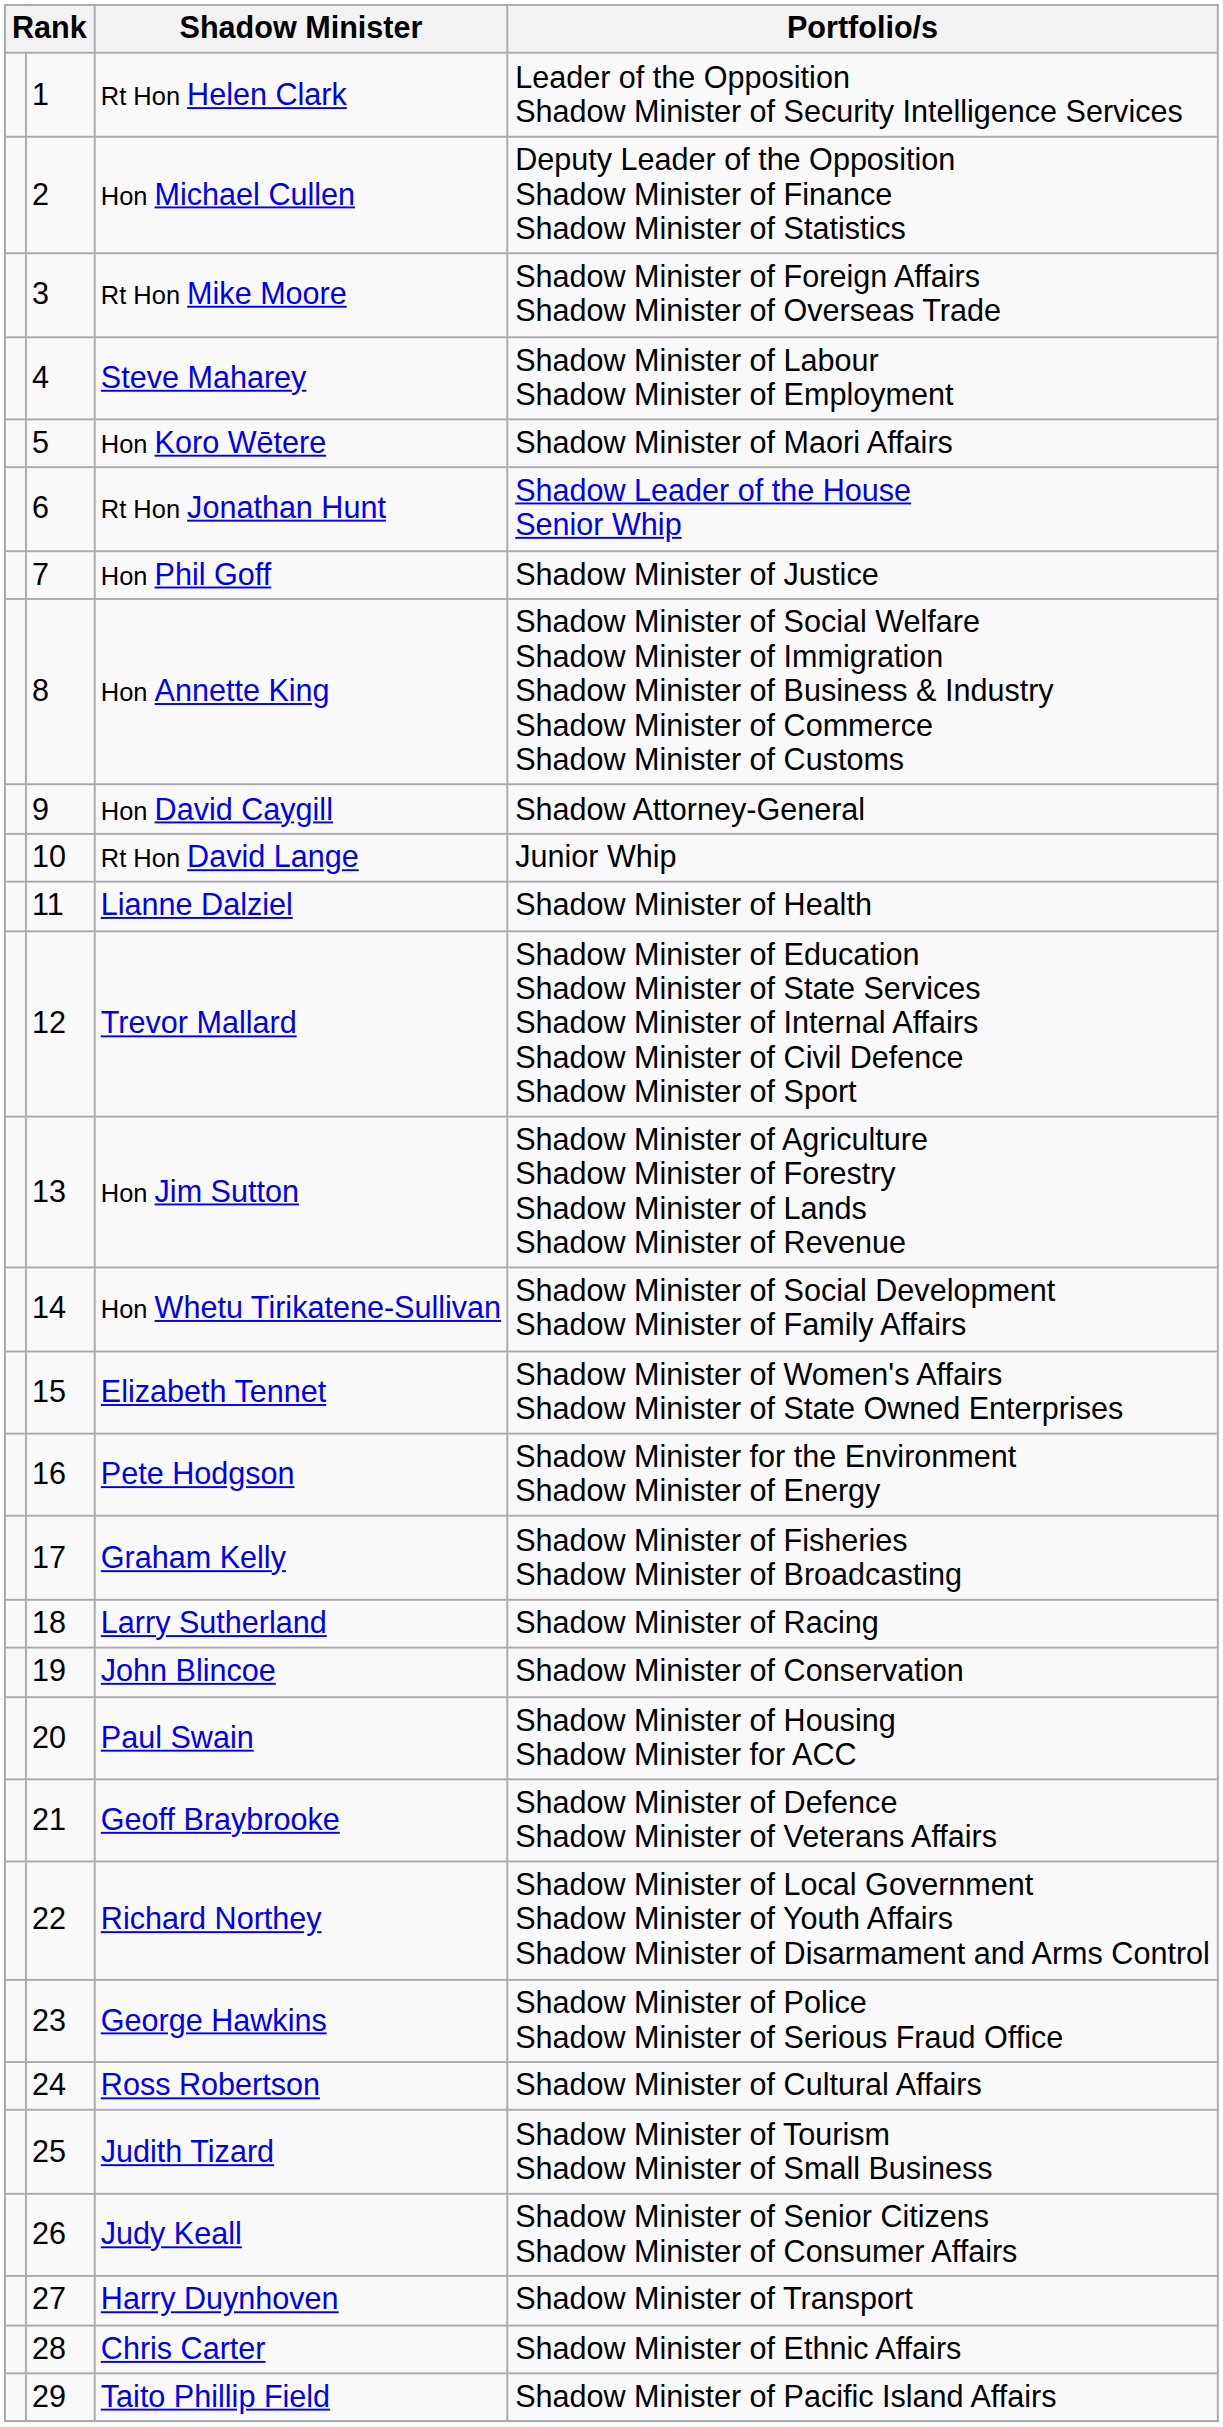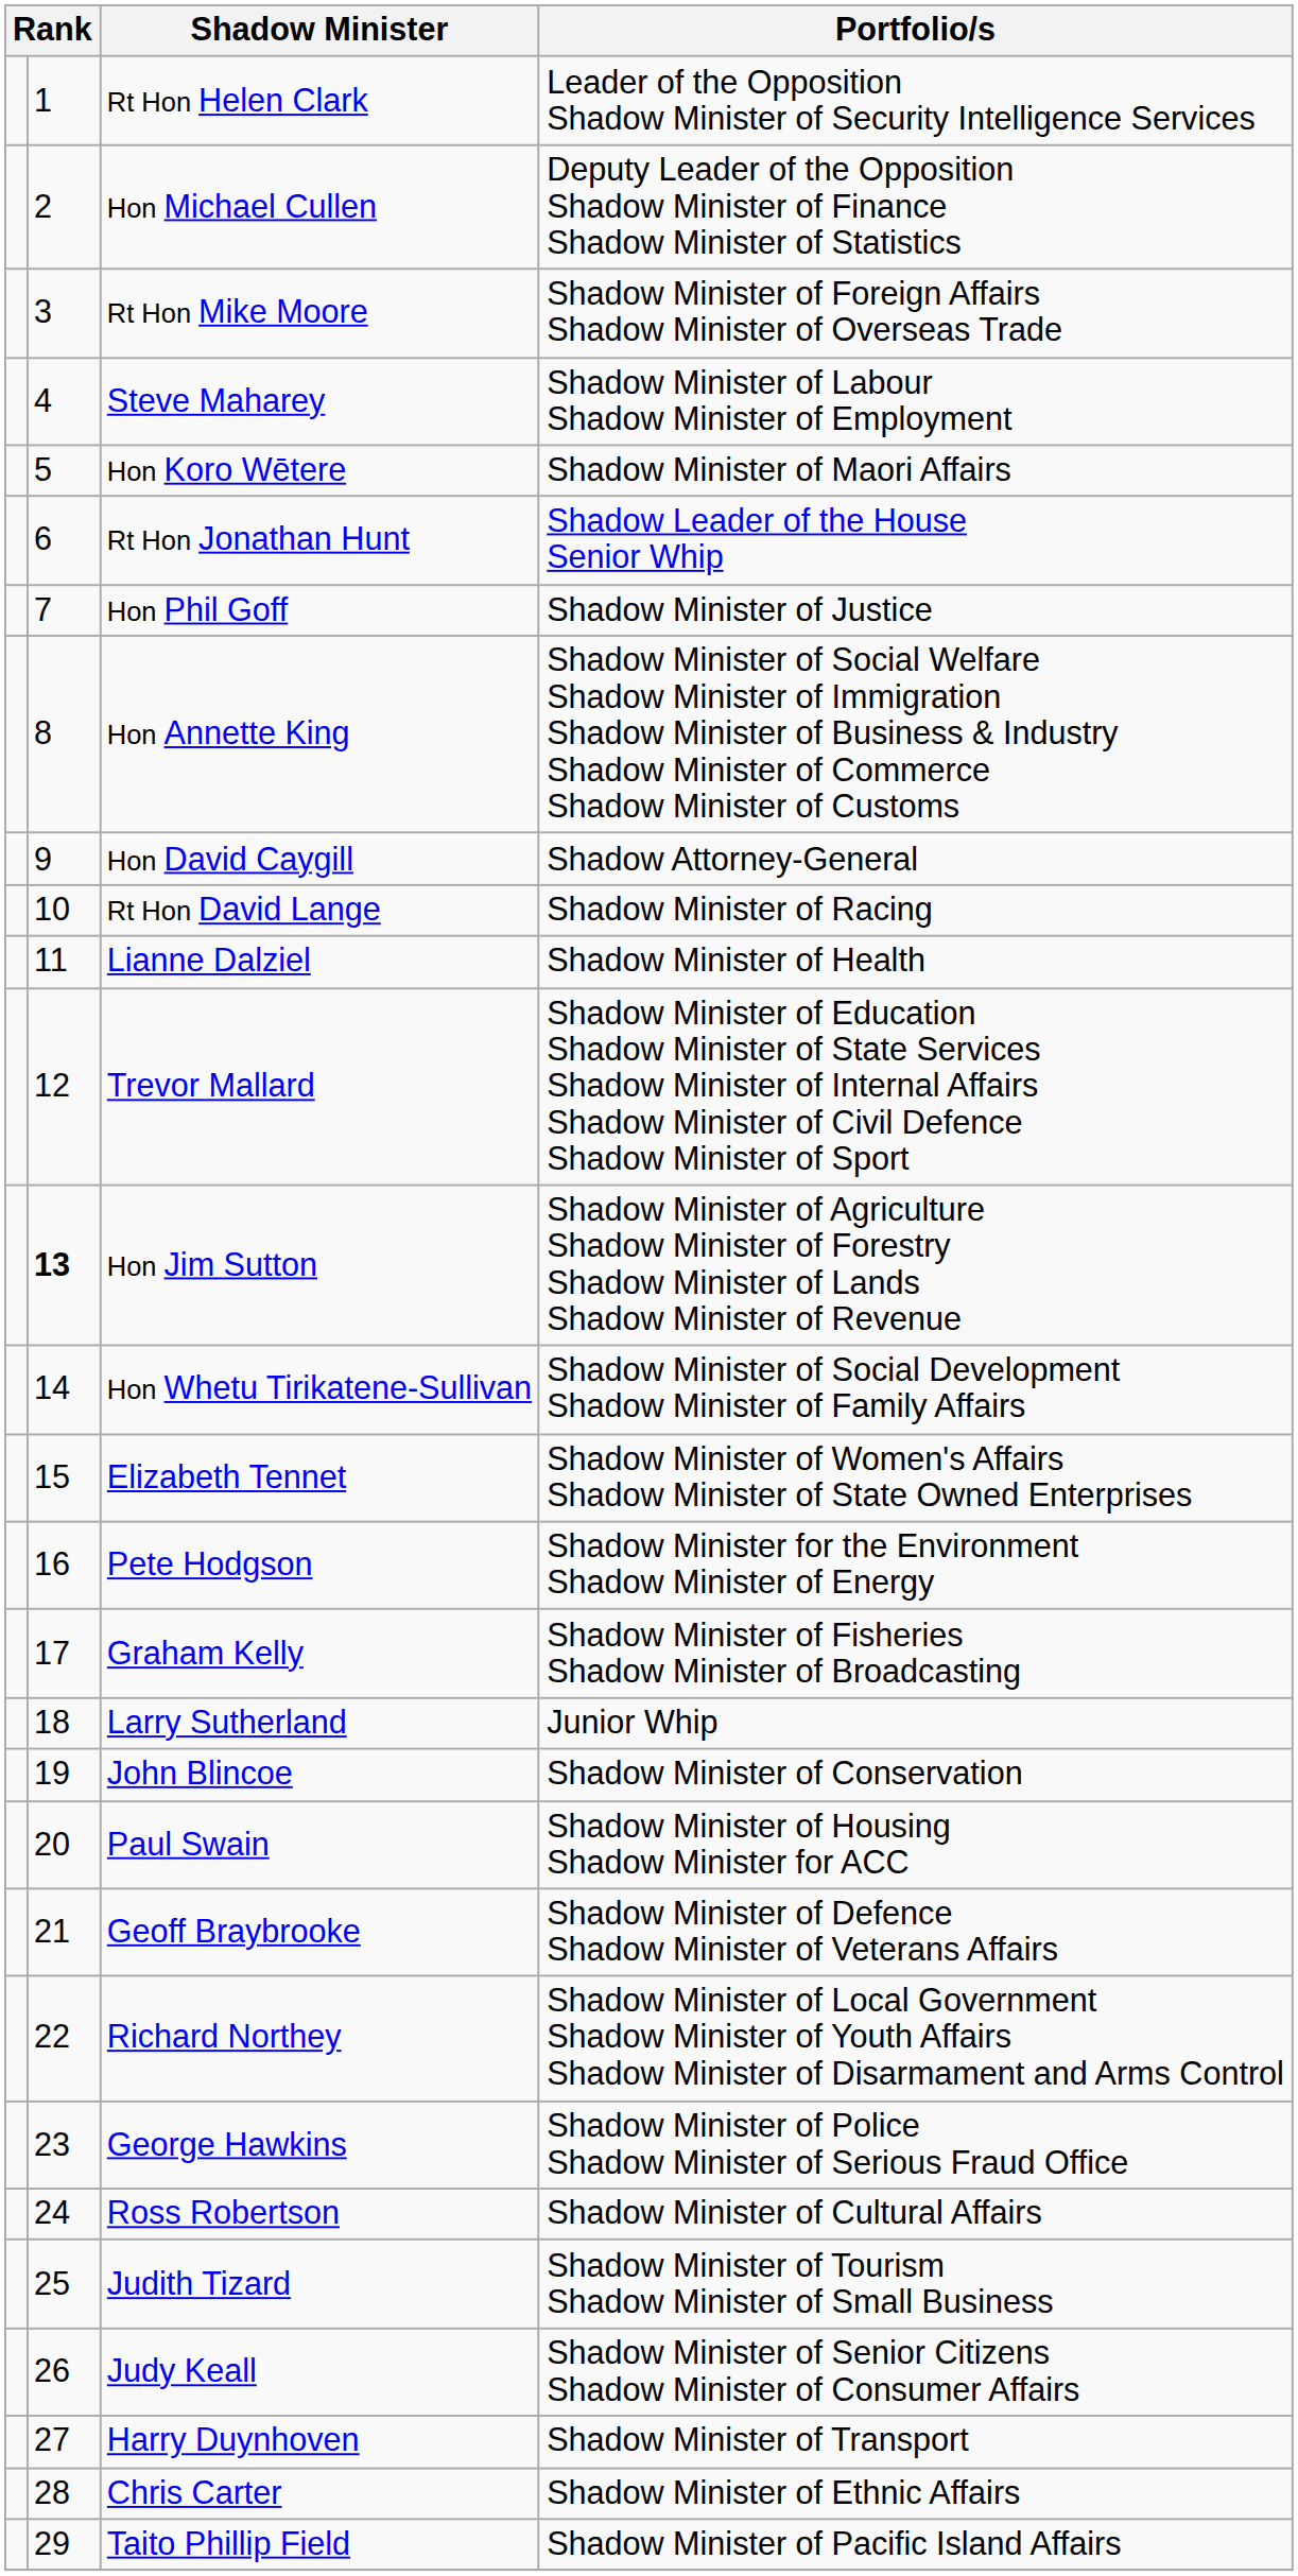 <table class="wikitable">
 <tr>
 <th colspan="2">Rank</th>
 <th>Shadow Minister</th>
 <th>Portfolio/s</th>
 </tr>
 <tr>
 <td bgcolor=></td>
 <td>1</td>
 <td><small>Rt Hon </small><a href='#'>Helen Clark</a></td>
 <td>Leader of the Opposition<br>Shadow Minister of Security Intelligence Services</td>
 </tr>
 <tr>
 <td bgcolor=></td>
 <td>2</td>
 <td><small>Hon </small><a href='#'>Michael Cullen</a></td>
 <td>Deputy Leader of the Opposition<br>Shadow Minister of Finance<br>Shadow Minister of Statistics</td>
 </tr>
 <tr>
 <td bgcolor=></td>
 <td>3</td>
 <td><small>Rt Hon </small><a href='#'>Mike Moore</a></td>
 <td>Shadow Minister of Foreign Affairs<br>Shadow Minister of Overseas Trade</td>
 </tr>
 <tr>
 <td bgcolor=></td>
 <td>4</td>
 <td><a href='#'>Steve Maharey</a></td>
 <td>Shadow Minister of Labour<br>Shadow Minister of Employment</td>
 </tr>
 <tr>
 <td bgcolor=></td>
 <td>5</td>
 <td><small>Hon </small><a href='#'>Koro Wētere</a></td>
 <td>Shadow Minister of Maori Affairs</td>
 </tr>
 <tr>
 <td bgcolor=></td>
 <td>6</td>
 <td><small>Rt Hon </small><a href='#'>Jonathan Hunt</a></td>
 <td><a href='#'>Shadow Leader of the House</a><br><a href='#'>Senior Whip</a></td>
 </tr>
 <tr>
 <td bgcolor=></td>
 <td>7</td>
 <td><small>Hon </small><a href='#'>Phil Goff</a></td>
 <td>Shadow Minister of Justice</td>
 </tr>
 <tr>
 <td bgcolor=></td>
 <td>8</td>
 <td><small>Hon </small><a href='#'>Annette King</a></td>
 <td>Shadow Minister of Social Welfare<br>Shadow Minister of Immigration<br>Shadow Minister of Business & Industry<br>Shadow Minister of Commerce<br>Shadow Minister of Customs</td>
 </tr>
 <tr>
 <td bgcolor=></td>
 <td>9</td>
 <td><small>Hon </small><a href='#'>David Caygill</a></td>
 <td>Shadow Attorney-General</td>
 </tr>
 <tr>
 <td bgcolor=></td>
 <td>10</td>
 <td><small>Rt Hon </small><a href='#'>David Lange</a></td>
-<td>Junior Whip</td>
+<td>Shadow Minister of Racing</td>
 </tr>
 <tr>
 <td bgcolor=></td>
 <td>11</td>
 <td><a href='#'>Lianne Dalziel</a></td>
 <td>Shadow Minister of Health</td>
 </tr>
 <tr>
 <td bgcolor=></td>
 <td>12</td>
 <td><a href='#'>Trevor Mallard</a></td>
 <td>Shadow Minister of Education<br>Shadow Minister of State Services<br>Shadow Minister of Internal Affairs<br>Shadow Minister of Civil Defence<br>Shadow Minister of Sport</td>
 </tr>
 <tr>
 <td bgcolor=></td>
-<td>13</td>
+<td><strong>13</strong></td>
 <td><small>Hon </small><a href='#'>Jim Sutton</a></td>
 <td>Shadow Minister of Agriculture<br>Shadow Minister of Forestry<br>Shadow Minister of Lands<br>Shadow Minister of Revenue</td>
 </tr>
 <tr>
 <td bgcolor=></td>
 <td>14</td>
 <td><small>Hon </small><a href='#'>Whetu Tirikatene-Sullivan</a></td>
 <td>Shadow Minister of Social Development<br>Shadow Minister of Family Affairs</td>
 </tr>
 <tr>
 <td bgcolor=></td>
 <td>15</td>
 <td><a href='#'>Elizabeth Tennet</a></td>
 <td>Shadow Minister of Women's Affairs<br>Shadow Minister of State Owned Enterprises</td>
 </tr>
 <tr>
 <td bgcolor=></td>
 <td>16</td>
 <td><a href='#'>Pete Hodgson</a></td>
 <td>Shadow Minister for the Environment<br>Shadow Minister of Energy</td>
 </tr>
 <tr>
 <td bgcolor=></td>
 <td>17</td>
 <td><a href='#'>Graham Kelly</a></td>
 <td>Shadow Minister of Fisheries<br>Shadow Minister of Broadcasting</td>
 </tr>
 <tr>
 <td bgcolor=></td>
 <td>18</td>
 <td><a href='#'>Larry Sutherland</a></td>
-<td>Shadow Minister of Racing</td>
+<td>Junior Whip</td>
 </tr>
 <tr>
 <td bgcolor=></td>
 <td>19</td>
 <td><a href='#'>John Blincoe</a></td>
 <td>Shadow Minister of Conservation</td>
 </tr>
 <tr>
 <td bgcolor=></td>
 <td>20</td>
 <td><a href='#'>Paul Swain</a></td>
 <td>Shadow Minister of Housing<br>Shadow Minister for ACC</td>
 </tr>
 <tr>
 <td bgcolor=></td>
 <td>21</td>
 <td><a href='#'>Geoff Braybrooke</a></td>
 <td>Shadow Minister of Defence<br>Shadow Minister of Veterans Affairs</td>
 </tr>
 <tr>
 <td bgcolor=></td>
 <td>22</td>
 <td><a href='#'>Richard Northey</a></td>
 <td>Shadow Minister of Local Government<br>Shadow Minister of Youth Affairs<br>Shadow Minister of Disarmament and Arms Control</td>
 </tr>
 <tr>
 <td bgcolor=></td>
 <td>23</td>
 <td><a href='#'>George Hawkins</a></td>
 <td>Shadow Minister of Police<br>Shadow Minister of Serious Fraud Office</td>
 </tr>
 <tr>
 <td bgcolor=></td>
 <td>24</td>
 <td><a href='#'>Ross Robertson</a></td>
 <td>Shadow Minister of Cultural Affairs</td>
 </tr>
 <tr>
 <td bgcolor=></td>
 <td>25</td>
 <td><a href='#'>Judith Tizard</a></td>
 <td>Shadow Minister of Tourism<br>Shadow Minister of Small Business</td>
 </tr>
 <tr>
 <td bgcolor=></td>
 <td>26</td>
 <td><a href='#'>Judy Keall</a></td>
 <td>Shadow Minister of Senior Citizens<br>Shadow Minister of Consumer Affairs</td>
 </tr>
 <tr>
 <td bgcolor=></td>
 <td>27</td>
 <td><a href='#'>Harry Duynhoven</a></td>
 <td>Shadow Minister of Transport</td>
 </tr>
 <tr>
 <td bgcolor=></td>
 <td>28</td>
 <td><a href='#'>Chris Carter</a></td>
 <td>Shadow Minister of Ethnic Affairs</td>
 </tr>
 <tr>
 <td bgcolor=></td>
 <td>29</td>
 <td><a href='#'>Taito Phillip Field</a></td>
 <td>Shadow Minister of Pacific Island Affairs</td>
 </tr>
 <tr>
 </tr>
 </table>
